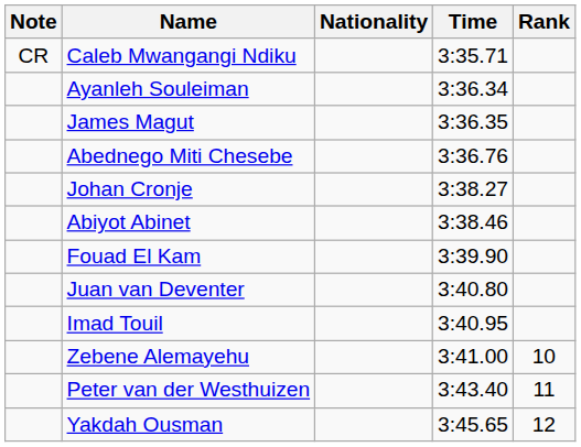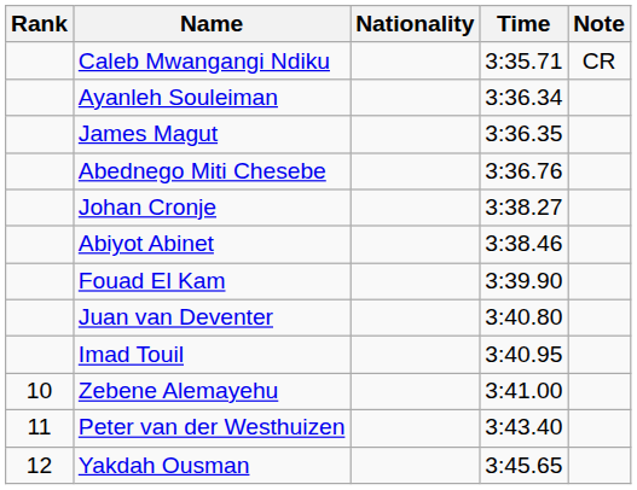 <table class="wikitable sortable" style="text-align:center">
 <tr>
-<th>Note</th>
+<th>Rank</th>
 <th>Name</th>
 <th>Nationality</th>
 <th>Time</th>
-<th>Rank</th>
+<th>Note</th>
 </tr>
 <tr>
-<td>CR</td>
+<td></td>
 <td align="left"><a href='#'>Caleb Mwangangi Ndiku</a></td>
 <td align=left></td>
 <td>3:35.71</td>
-<td></td>
+<td>CR</td>
 </tr>
 <tr>
 <td></td>
 <td align="left"><a href='#'>Ayanleh Souleiman</a></td>
 <td align=left></td>
 <td>3:36.34</td>
 <td></td>
 </tr>
 <tr>
 <td></td>
 <td align="left"><a href='#'>James Magut</a></td>
 <td align=left></td>
 <td>3:36.35</td>
 <td></td>
 </tr>
 <tr>
 <td></td>
 <td align="left"><a href='#'>Abednego Miti Chesebe</a></td>
 <td align=left></td>
 <td>3:36.76</td>
 <td></td>
 </tr>
 <tr>
 <td></td>
 <td align="left"><a href='#'>Johan Cronje</a></td>
 <td align=left></td>
 <td>3:38.27</td>
 <td></td>
 </tr>
 <tr>
 <td></td>
 <td align="left"><a href='#'>Abiyot Abinet</a></td>
 <td align=left></td>
 <td>3:38.46</td>
 <td></td>
 </tr>
 <tr>
 <td></td>
 <td align="left"><a href='#'>Fouad El Kam</a></td>
 <td align=left></td>
 <td>3:39.90</td>
 <td></td>
 </tr>
 <tr>
 <td></td>
 <td align="left"><a href='#'>Juan van Deventer</a></td>
 <td align=left></td>
 <td>3:40.80</td>
 <td></td>
 </tr>
 <tr>
 <td></td>
 <td align="left"><a href='#'>Imad Touil</a></td>
 <td align=left></td>
 <td>3:40.95</td>
 <td></td>
 </tr>
 <tr>
-<td></td>
+<td>10</td>
 <td align="left"><a href='#'>Zebene Alemayehu</a></td>
 <td align=left></td>
 <td>3:41.00</td>
-<td>10</td>
+<td></td>
 </tr>
 <tr>
-<td></td>
+<td>11</td>
 <td align="left"><a href='#'>Peter van der Westhuizen</a></td>
 <td align=left></td>
 <td>3:43.40</td>
-<td>11</td>
+<td></td>
 </tr>
 <tr>
-<td></td>
+<td>12</td>
 <td align="left"><a href='#'>Yakdah Ousman</a></td>
 <td align=left></td>
 <td>3:45.65</td>
-<td>12</td>
+<td></td>
 </tr>
 </table>
